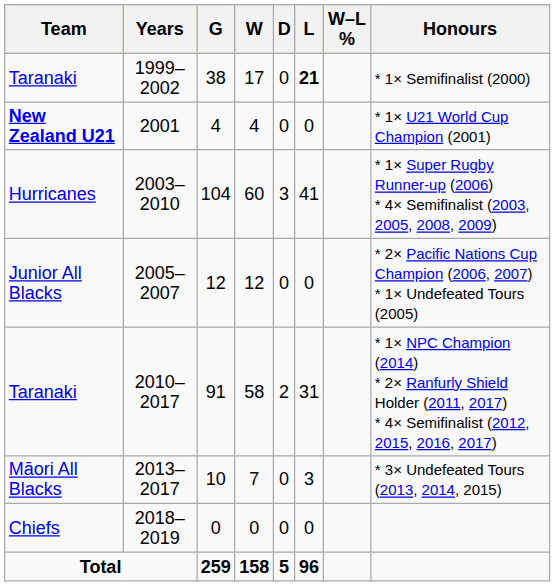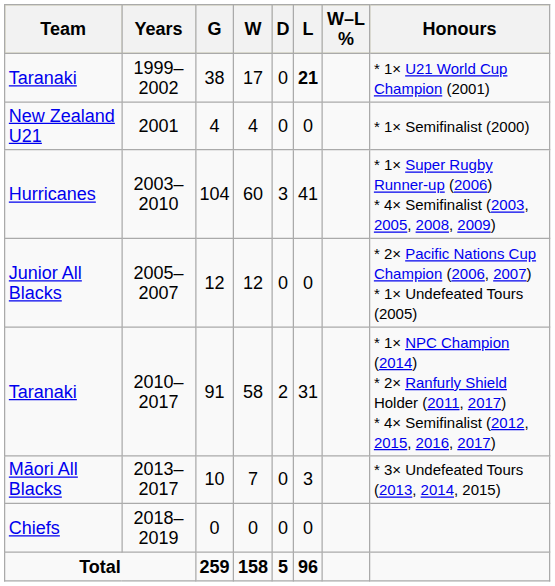 <table class="wikitable" width="70%" style="font-size:90%; text-align:center">
 <tr bgcolor=#bdb76b>
 <th>Team</th>
 <th>Years</th>
 <th>G</th>
 <th>W</th>
 <th>D</th>
 <th>L</th>
 <th>W–L %</th>
 <th>Honours</th>
 </tr>
 <tr>
 <td style="text-align:left"><a href='#'>Taranaki</a></td>
 <td style="text-align:center">1999–2002</td>
 <td>38</td>
 <td>17</td>
 <td>0</td>
 <td><strong>21</strong></td>
 <td style="text-align:right"></td>
-<td style="text-align:left"><small>* 1× Semifinalist (2000)</small></td>
+<td style="text-align:left"><small>* 1× <a href='#'>U21 World Cup Champion</a> (2001)</small></td>
 </tr>
 <tr>
-<td style="text-align:left"><strong><a href='#'>New Zealand U21</a></strong></td>
+<td style="text-align:left"><a href='#'>New Zealand U21</a></td>
 <td style="text-align:center">2001</td>
 <td>4</td>
 <td>4</td>
 <td>0</td>
 <td>0</td>
 <td style="text-align:right"></td>
-<td style="text-align:left"><small>* 1× <a href='#'>U21 World Cup Champion</a> (2001)</small></td>
+<td style="text-align:left"><small>* 1× Semifinalist (2000)</small></td>
 </tr>
 <tr>
 <td style="text-align:left"><a href='#'>Hurricanes</a></td>
 <td style="text-align:center">2003–2010</td>
 <td>104</td>
 <td>60</td>
 <td>3</td>
 <td>41</td>
 <td style="text-align:right"></td>
 <td style="text-align:left"><small>* 1× <a href='#'>Super Rugby Runner-up</a> (<a href='#'>2006</a>)<br>* 4× Semifinalist (<a href='#'>2003</a>, <a href='#'>2005</a>, <a href='#'>2008</a>, <a href='#'>2009</a>)</small></td>
 </tr>
 <tr>
 <td style="text-align:left"><a href='#'>Junior All Blacks</a></td>
 <td style="text-align:center">2005–2007</td>
 <td>12</td>
 <td>12</td>
 <td>0</td>
 <td>0</td>
 <td style="text-align:right"></td>
 <td style="text-align:left"><small>* 2× <a href='#'>Pacific Nations Cup Champion</a> (<a href='#'>2006</a>, <a href='#'>2007</a>)<br>* 1× Undefeated Tours (2005)</small></td>
 </tr>
 <tr>
 <td style="text-align:left"><a href='#'>Taranaki</a></td>
 <td style="text-align:center">2010–2017</td>
 <td>91</td>
 <td>58</td>
 <td>2</td>
 <td>31</td>
 <td style="text-align:right"></td>
 <td style="text-align:left"><small>* 1× <a href='#'>NPC Champion</a> (<a href='#'>2014</a>)<br>* 2× <a href='#'>Ranfurly Shield</a> Holder (<a href='#'>2011</a>, <a href='#'>2017</a>)<br>* 4× Semifinalist (<a href='#'>2012</a>, <a href='#'>2015</a>, <a href='#'>2016</a>, <a href='#'>2017</a>)</small></td>
 </tr>
 <tr>
 <td style="text-align:left"><a href='#'>Māori All Blacks</a></td>
 <td style="text-align:center">2013–2017</td>
 <td>10</td>
 <td>7</td>
 <td>0</td>
 <td>3</td>
 <td style="text-align:right"></td>
 <td style="text-align:left"><small>* 3× Undefeated Tours (<a href='#'>2013</a>, <a href='#'>2014</a>, 2015)</small></td>
 </tr>
 <tr>
 <td style="text-align:left"><a href='#'>Chiefs</a></td>
 <td style="text-align:center">2018–2019</td>
 <td>0</td>
 <td>0</td>
 <td>0</td>
 <td>0</td>
 <td style="text-align:right"></td>
 <td style="text-align:left"></td>
 </tr>
 <tr>
 <td colspan=2 style="text-align: center"><strong>Total</strong></td>
 <td><strong>259</strong></td>
 <td><strong>158</strong></td>
 <td><strong>5</strong></td>
 <td><strong>96</strong></td>
 <td style="text-align:right"><strong></strong></td>
 <td></td>
 </tr>
 </table>
